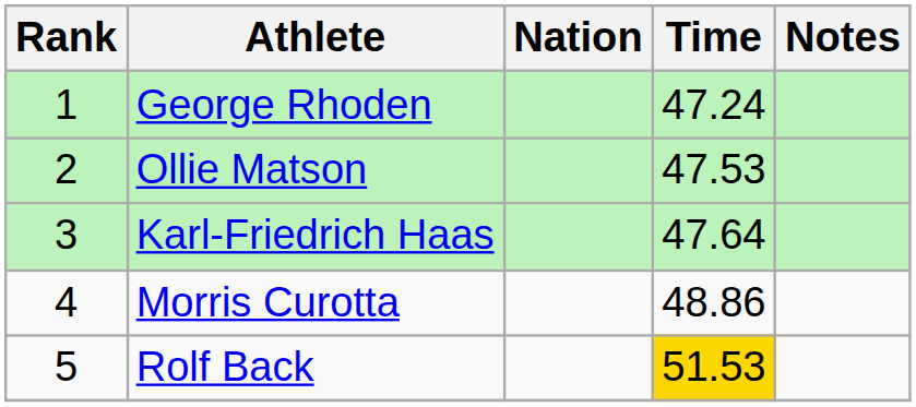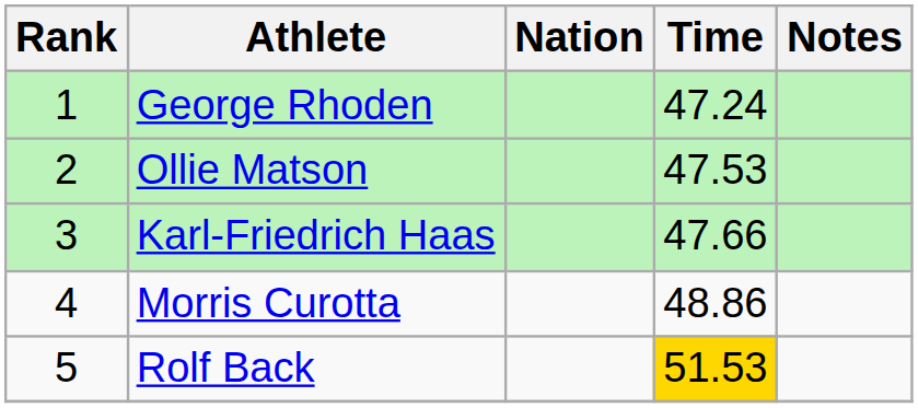 <table class="wikitable sortable" style="text-align:center">
 <tr>
 <th>Rank</th>
 <th>Athlete</th>
 <th>Nation</th>
 <th>Time</th>
 <th>Notes</th>
 </tr>
 <tr bgcolor=bbf3bb>
 <td>1</td>
 <td align=left><a href='#'>George Rhoden</a></td>
 <td align=left></td>
 <td>47.24</td>
 <td></td>
 </tr>
 <tr bgcolor=bbf3bb>
 <td>2</td>
 <td align=left><a href='#'>Ollie Matson</a></td>
 <td align=left></td>
 <td>47.53</td>
 <td></td>
 </tr>
 <tr bgcolor=bbf3bb>
 <td>3</td>
 <td align=left><a href='#'>Karl-Friedrich Haas</a></td>
 <td align=left></td>
-<td>47.64</td>
+<td>47.66</td>
 <td></td>
 </tr>
 <tr>
 <td>4</td>
 <td align=left><a href='#'>Morris Curotta</a></td>
 <td align=left></td>
 <td>48.86</td>
 <td></td>
 </tr>
 <tr>
 <td>5</td>
 <td align=left><a href='#'>Rolf Back</a></td>
 <td align=left></td>
 <td style="background: gold;">51.53</td>
 <td></td>
 </tr>
 <tr>
 </tr>
 </table>
